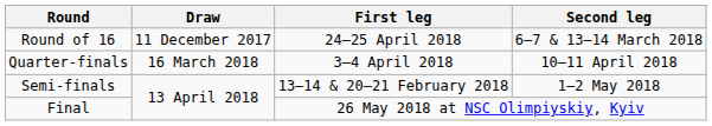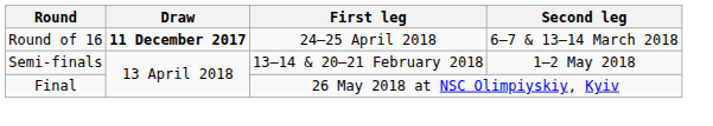 <table class="wikitable" style=text-align:center>
 <tr>
 <th>Round</th>
 <th>Draw</th>
 <th>First leg</th>
 <th>Second leg</th>
 </tr>
 <tr>
 <td>Round of 16</td>
-<td>11 December 2017</td>
+<td><strong>11 December 2017</strong></td>
 <td>24–25 April 2018</td>
 <td>6–7 & 13–14 March 2018</td>
-</tr>
-<tr>
-<td>Quarter-finals</td>
-<td>16 March 2018</td>
-<td>3–4 April 2018</td>
-<td>10–11 April 2018</td>
 </tr>
 <tr>
 <td>Semi-finals</td>
 <td rowspan=2>13 April 2018</td>
 <td>13–14 & 20–21 February 2018</td>
 <td>1–2 May 2018</td>
 </tr>
 <tr>
 <td>Final</td>
 <td colspan=2>26 May 2018 at <a href='#'>NSC Olimpiyskiy</a>, <a href='#'>Kyiv</a></td>
 </tr>
 </table>
